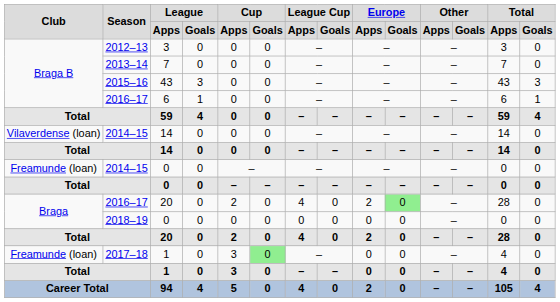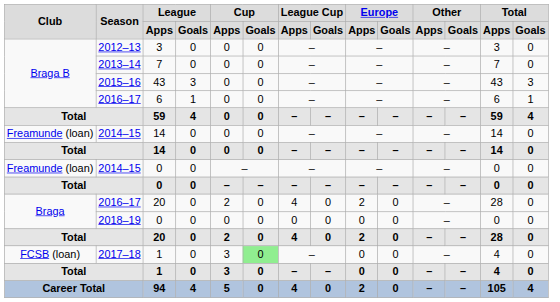 <table class="wikitable" style="text-align: center;">
 <tr>
 <th style="background: #DCDCDC; text-align: center" rowspan="2"><strong>Club</strong></th>
 <th style="background: #DCDCDC; text-align: center" rowspan="2"><strong>Season</strong></th>
 <th style="background: #DCDCDC; text-align: center" colspan="2"><strong>League</strong></th>
 <th style="background: #DCDCDC; text-align: center" colspan="2"><strong>Cup</strong></th>
 <th style="background: #DCDCDC; text-align: center" colspan="2"><strong>League Cup</strong></th>
 <th style="background: #DCDCDC; text-align: center" colspan="2"><a href='#'>Europe</a></th>
 <th style="background: #DCDCDC; text-align: center" colspan="2"><strong>Other</strong></th>
 <th style="background: #DCDCDC; text-align: center" colspan="3"><strong>Total</strong></th>
 </tr>
 <tr>
 <th style="background:#dcdcdc; text-align:center;">Apps</th>
 <th style="background:#dcdcdc; text-align:center;">Goals</th>
 <th style="background:#dcdcdc; text-align:center;">Apps</th>
 <th style="background:#dcdcdc; text-align:center;">Goals</th>
 <th style="background:#dcdcdc; text-align:center;">Apps</th>
 <th style="background:#dcdcdc; text-align:center;">Goals</th>
 <th style="background:#dcdcdc; text-align:center;">Apps</th>
 <th style="background:#dcdcdc; text-align:center;">Goals</th>
 <th style="background:#dcdcdc; text-align:center;">Apps</th>
 <th style="background:#dcdcdc; text-align:center;">Goals</th>
 <th style="background:#dcdcdc; text-align:center;">Apps</th>
 <th style="background:#dcdcdc; text-align:center;">Goals</th>
 </tr>
 <tr>
 <td rowspan="4"><a href='#'>Braga B</a></td>
 <td><a href='#'>2012–13</a></td>
 <td>3</td>
 <td>0</td>
 <td>0</td>
 <td>0</td>
 <td rowspan=1 colspan="2">–</td>
 <td rowspan=1 colspan="2">–</td>
 <td rowspan=1 colspan="2">–</td>
 <td>3</td>
 <td>0</td>
 </tr>
 <tr>
 <td><a href='#'>2013–14</a></td>
 <td>7</td>
 <td>0</td>
 <td>0</td>
 <td>0</td>
 <td rowspan=1 colspan="2">–</td>
 <td rowspan=1 colspan="2">–</td>
 <td rowspan=1 colspan="2">–</td>
 <td>7</td>
 <td>0</td>
 </tr>
 <tr>
 <td><a href='#'>2015–16</a></td>
 <td>43</td>
 <td>3</td>
 <td>0</td>
 <td>0</td>
 <td rowspan=1 colspan="2">–</td>
 <td rowspan=1 colspan="2">–</td>
 <td rowspan=1 colspan="2">–</td>
 <td>43</td>
 <td>3</td>
 </tr>
 <tr>
 <td><a href='#'>2016–17</a></td>
 <td>6</td>
 <td>1</td>
 <td>0</td>
 <td>0</td>
 <td rowspan=1 colspan="2">–</td>
 <td rowspan=1 colspan="2">–</td>
 <td rowspan=1 colspan="2">–</td>
 <td>6</td>
 <td>1</td>
 </tr>
 <tr>
 <th style="background: #E5E5E5; text-align: center" colspan="2">Total</th>
 <th style="background:#e5e5e5; text-align:center;">59</th>
 <th style="background:#e5e5e5; text-align:center;">4</th>
 <th style="background:#e5e5e5; text-align:center;">0</th>
 <th style="background:#e5e5e5; text-align:center;">0</th>
 <th style="background:#e5e5e5; text-align:center;">–</th>
 <th style="background:#e5e5e5; text-align:center;">–</th>
 <th style="background:#e5e5e5; text-align:center;">–</th>
 <th style="background:#e5e5e5; text-align:center;">–</th>
 <th style="background:#e5e5e5; text-align:center;">–</th>
 <th style="background:#e5e5e5; text-align:center;">–</th>
 <th style="background:#e5e5e5; text-align:center;">59</th>
 <th style="background:#e5e5e5; text-align:center;">4</th>
 </tr>
 <tr>
-<td rowspan="1"><a href='#'>Vilaverdense</a> (loan)</td>
+<td rowspan="1"><a href='#'>Freamunde</a> (loan)</td>
 <td><a href='#'>2014–15</a></td>
 <td>14</td>
 <td>0</td>
 <td>0</td>
 <td>0</td>
 <td rowspan=1 colspan="2">–</td>
 <td rowspan=1 colspan="2">–</td>
 <td rowspan=1 colspan="2">–</td>
 <td>14</td>
 <td>0</td>
 </tr>
 <tr>
 <th style="background: #E5E5E5; text-align: center" colspan="2">Total</th>
 <th style="background:#e5e5e5; text-align:center;">14</th>
 <th style="background:#e5e5e5; text-align:center;">0</th>
 <th style="background:#e5e5e5; text-align:center;">0</th>
 <th style="background:#e5e5e5; text-align:center;">0</th>
 <th style="background:#e5e5e5; text-align:center;">–</th>
 <th style="background:#e5e5e5; text-align:center;">–</th>
 <th style="background:#e5e5e5; text-align:center;">–</th>
 <th style="background:#e5e5e5; text-align:center;">–</th>
 <th style="background:#e5e5e5; text-align:center;">–</th>
 <th style="background:#e5e5e5; text-align:center;">–</th>
 <th style="background:#e5e5e5; text-align:center;">14</th>
 <th style="background:#e5e5e5; text-align:center;">0</th>
 </tr>
 <tr>
 <td rowspan="1"><a href='#'>Freamunde</a> (loan)</td>
 <td><a href='#'>2014–15</a></td>
 <td>0</td>
 <td>0</td>
 <td rowspan=1 colspan="2">–</td>
 <td rowspan=1 colspan="2">–</td>
 <td rowspan=1 colspan="2">–</td>
 <td rowspan=1 colspan="2">–</td>
 <td>0</td>
 <td>0</td>
 </tr>
 <tr>
 <th style="background: #E5E5E5; text-align: center" colspan="2">Total</th>
 <th style="background:#e5e5e5; text-align:center;">0</th>
 <th style="background:#e5e5e5; text-align:center;">0</th>
 <th style="background:#e5e5e5; text-align:center;">–</th>
 <th style="background:#e5e5e5; text-align:center;">–</th>
 <th style="background:#e5e5e5; text-align:center;">–</th>
 <th style="background:#e5e5e5; text-align:center;">–</th>
 <th style="background:#e5e5e5; text-align:center;">–</th>
 <th style="background:#e5e5e5; text-align:center;">–</th>
 <th style="background:#e5e5e5; text-align:center;">–</th>
 <th style="background:#e5e5e5; text-align:center;">–</th>
 <th style="background:#e5e5e5; text-align:center;">0</th>
 <th style="background:#e5e5e5; text-align:center;">0</th>
 </tr>
 <tr>
 <td rowspan="2"><a href='#'>Braga</a></td>
 <td><a href='#'>2016–17</a></td>
 <td>20</td>
 <td>0</td>
 <td>2</td>
 <td>0</td>
 <td>4</td>
 <td>0</td>
 <td>2</td>
-<td style="background: lightgreen;">0</td>
+<td>0</td>
 <td rowspan=1 colspan="2">–</td>
 <td>28</td>
 <td>0</td>
 </tr>
 <tr>
 <td><a href='#'>2018–19</a></td>
 <td>0</td>
 <td>0</td>
 <td>0</td>
 <td>0</td>
 <td>0</td>
 <td>0</td>
 <td>0</td>
 <td>0</td>
 <td rowspan=1 colspan="2">–</td>
 <td>0</td>
 <td>0</td>
 </tr>
 <tr>
 <th style="background: #E5E5E5; text-align: center" colspan="2">Total</th>
 <th style="background:#e5e5e5; text-align:center;">20</th>
 <th style="background:#e5e5e5; text-align:center;">0</th>
 <th style="background:#e5e5e5; text-align:center;">2</th>
 <th style="background:#e5e5e5; text-align:center;">0</th>
 <th style="background:#e5e5e5; text-align:center;">4</th>
 <th style="background:#e5e5e5; text-align:center;">0</th>
 <th style="background:#e5e5e5; text-align:center;">2</th>
 <th style="background:#e5e5e5; text-align:center;">0</th>
 <th style="background:#e5e5e5; text-align:center;">–</th>
 <th style="background:#e5e5e5; text-align:center;">–</th>
 <th style="background:#e5e5e5; text-align:center;">28</th>
 <th style="background:#e5e5e5; text-align:center;">0</th>
 </tr>
 <tr>
-<td rowspan="1"><a href='#'>Freamunde</a> (loan)</td>
+<td rowspan="1"><a href='#'>FCSB</a> (loan)</td>
 <td><a href='#'>2017–18</a></td>
 <td>1</td>
 <td>0</td>
 <td>3</td>
 <td style="background: lightgreen;">0</td>
 <td rowspan=1 colspan="2">–</td>
 <td>0</td>
 <td>0</td>
 <td rowspan=1 colspan="2">–</td>
 <td>4</td>
 <td>0</td>
 </tr>
 <tr>
 <th style="background: #E5E5E5; text-align: center" colspan="2">Total</th>
 <th style="background:#e5e5e5; text-align:center;">1</th>
 <th style="background:#e5e5e5; text-align:center;">0</th>
 <th style="background:#e5e5e5; text-align:center;">3</th>
 <th style="background:#e5e5e5; text-align:center;">0</th>
 <th style="background:#e5e5e5; text-align:center;">–</th>
 <th style="background:#e5e5e5; text-align:center;">–</th>
 <th style="background:#e5e5e5; text-align:center;">0</th>
 <th style="background:#e5e5e5; text-align:center;">0</th>
 <th style="background:#e5e5e5; text-align:center;">–</th>
 <th style="background:#e5e5e5; text-align:center;">–</th>
 <th style="background:#e5e5e5; text-align:center;">4</th>
 <th style="background:#e5e5e5; text-align:center;">0</th>
 </tr>
 <tr>
 <th style="background: #b0c4de; text-align: center" colspan="2"><strong>Career Total</strong></th>
 <th style="background:#b0c4de; text-align:center;">94</th>
 <th style="background:#b0c4de; text-align:center;">4</th>
 <th style="background:#b0c4de; text-align:center;">5</th>
 <th style="background:#b0c4de; text-align:center;">0</th>
 <th style="background:#b0c4de; text-align:center;">4</th>
 <th style="background:#b0c4de; text-align:center;">0</th>
 <th style="background:#b0c4de; text-align:center;">2</th>
 <th style="background:#b0c4de; text-align:center;">0</th>
 <th style="background:#b0c4de; text-align:center;">–</th>
 <th style="background:#b0c4de; text-align:center;">–</th>
 <th style="background:#b0c4de; text-align:center;">105</th>
 <th style="background:#b0c4de; text-align:center;">4</th>
 </tr>
 </table>
